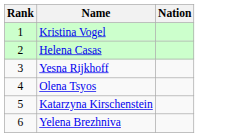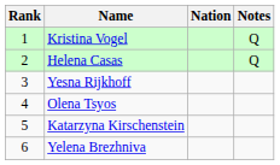 <table class="wikitable sortable" style="text-align:center">
 <tr>
 <th>Rank</th>
 <th>Name</th>
 <th>Nation</th>
+<th>Notes</th>
 </tr>
 <tr bgcolor=ccffcc>
 <td>1</td>
 <td align=left><a href='#'>Kristina Vogel</a></td>
 <td align=left></td>
+<td>Q</td>
 </tr>
 <tr bgcolor=ccffcc>
 <td>2</td>
 <td align=left><a href='#'>Helena Casas</a></td>
 <td align=left></td>
+<td>Q</td>
 </tr>
 <tr>
 <td>3</td>
 <td align=left><a href='#'>Yesna Rijkhoff</a></td>
 <td align=left></td>
+<td></td>
 </tr>
 <tr>
 <td>4</td>
 <td align=left><a href='#'>Olena Tsyos</a></td>
 <td align=left></td>
+<td></td>
 </tr>
 <tr>
 <td>5</td>
 <td align=left><a href='#'>Katarzyna Kirschenstein</a></td>
 <td align=left></td>
+<td></td>
 </tr>
 <tr>
 <td>6</td>
 <td align=left><a href='#'>Yelena Brezhniva</a></td>
 <td align=left></td>
+<td></td>
 </tr>
 </table>
